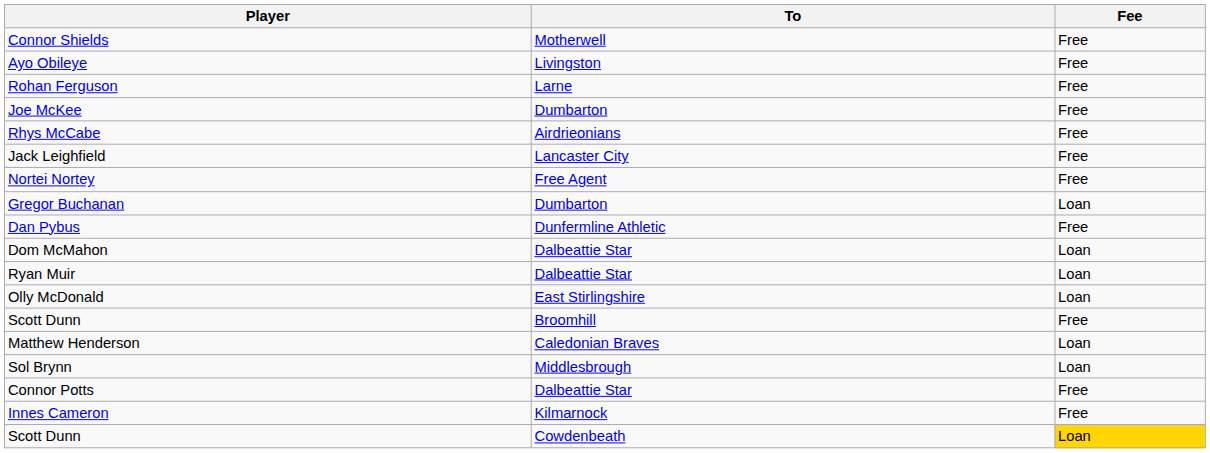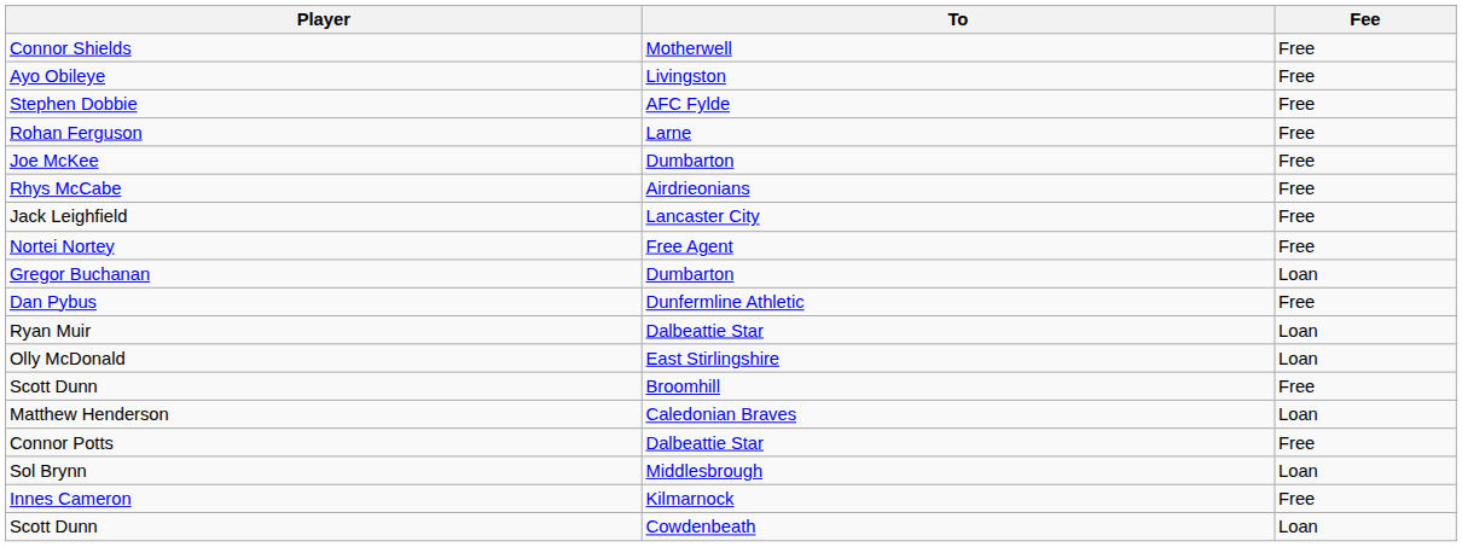 <table class="wikitable" style="font-size:95%; width:98%; text-align:left">
 <tr>
 <th>Player</th>
 <th>To</th>
 <th>Fee</th>
 </tr>
 <tr>
 <td> <a href='#'>Connor Shields</a></td>
 <td> <a href='#'>Motherwell</a></td>
 <td>Free</td>
 </tr>
 <tr>
 <td> <a href='#'>Ayo Obileye</a></td>
 <td> <a href='#'>Livingston</a></td>
+<td>Free</td>
+</tr>
+<tr>
+<td> <a href='#'>Stephen Dobbie</a></td>
+<td> <a href='#'>AFC Fylde</a></td>
 <td>Free</td>
 </tr>
 <tr>
 <td> <a href='#'>Rohan Ferguson</a></td>
 <td> <a href='#'>Larne</a></td>
 <td>Free</td>
 </tr>
 <tr>
 <td> <a href='#'>Joe McKee</a></td>
 <td> <a href='#'>Dumbarton</a></td>
 <td>Free</td>
 </tr>
 <tr>
 <td> <a href='#'>Rhys McCabe</a></td>
 <td> <a href='#'>Airdrieonians</a></td>
 <td>Free</td>
 </tr>
 <tr>
 <td> Jack Leighfield</td>
 <td> <a href='#'>Lancaster City</a></td>
 <td>Free</td>
 </tr>
 <tr>
 <td> <a href='#'>Nortei Nortey</a></td>
 <td><a href='#'>Free Agent</a></td>
 <td>Free</td>
 </tr>
 <tr>
 <td> <a href='#'>Gregor Buchanan</a></td>
 <td> <a href='#'>Dumbarton</a></td>
 <td Loan (sports)>Loan</td>
 </tr>
 <tr>
 <td> <a href='#'>Dan Pybus</a></td>
 <td> <a href='#'>Dunfermline Athletic</a></td>
 <td>Free</td>
 </tr>
 <tr>
-<td> Dom McMahon</td>
-<td> <a href='#'>Dalbeattie Star</a></td>
-<td Loan (sports)>Loan</td>
-</tr>
-<tr>
 <td> Ryan Muir</td>
 <td> <a href='#'>Dalbeattie Star</a></td>
 <td Loan (sports)>Loan</td>
 </tr>
 <tr>
 <td> Olly McDonald</td>
 <td> <a href='#'>East Stirlingshire</a></td>
 <td Loan (sports)>Loan</td>
 </tr>
 <tr>
 <td> Scott Dunn</td>
 <td> <a href='#'>Broomhill</a></td>
 <td>Free</td>
 </tr>
 <tr>
 <td> Matthew Henderson</td>
 <td> <a href='#'>Caledonian Braves</a></td>
 <td Loan (sports)>Loan</td>
 </tr>
 <tr>
+<td> Connor Potts</td>
+<td> <a href='#'>Dalbeattie Star</a></td>
+<td>Free</td>
+</tr>
+<tr>
 <td> Sol Brynn</td>
 <td> <a href='#'>Middlesbrough</a></td>
 <td Loan (sports)>Loan</td>
-</tr>
-<tr>
-<td> Connor Potts</td>
-<td> <a href='#'>Dalbeattie Star</a></td>
-<td>Free</td>
 </tr>
 <tr>
 <td> <a href='#'>Innes Cameron</a></td>
 <td> <a href='#'>Kilmarnock</a></td>
 <td>Free</td>
 </tr>
 <tr>
 <td> Scott Dunn</td>
 <td> <a href='#'>Cowdenbeath</a></td>
-<td Loan (sports) style="background: gold;">Loan</td>
+<td Loan (sports)>Loan</td>
 </tr>
 </table>
